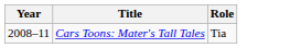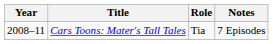 <table class="wikitable">
 <tr>
 <th>Year</th>
 <th>Title</th>
 <th>Role</th>
+<th>Notes</th>
 </tr>
 <tr>
 <td>2008–11</td>
 <td><em><a href='#'>Cars Toons: Mater's Tall Tales</a></em></td>
 <td>Tia</td>
+<td>7 Episodes</td>
 </tr>
 </table>
